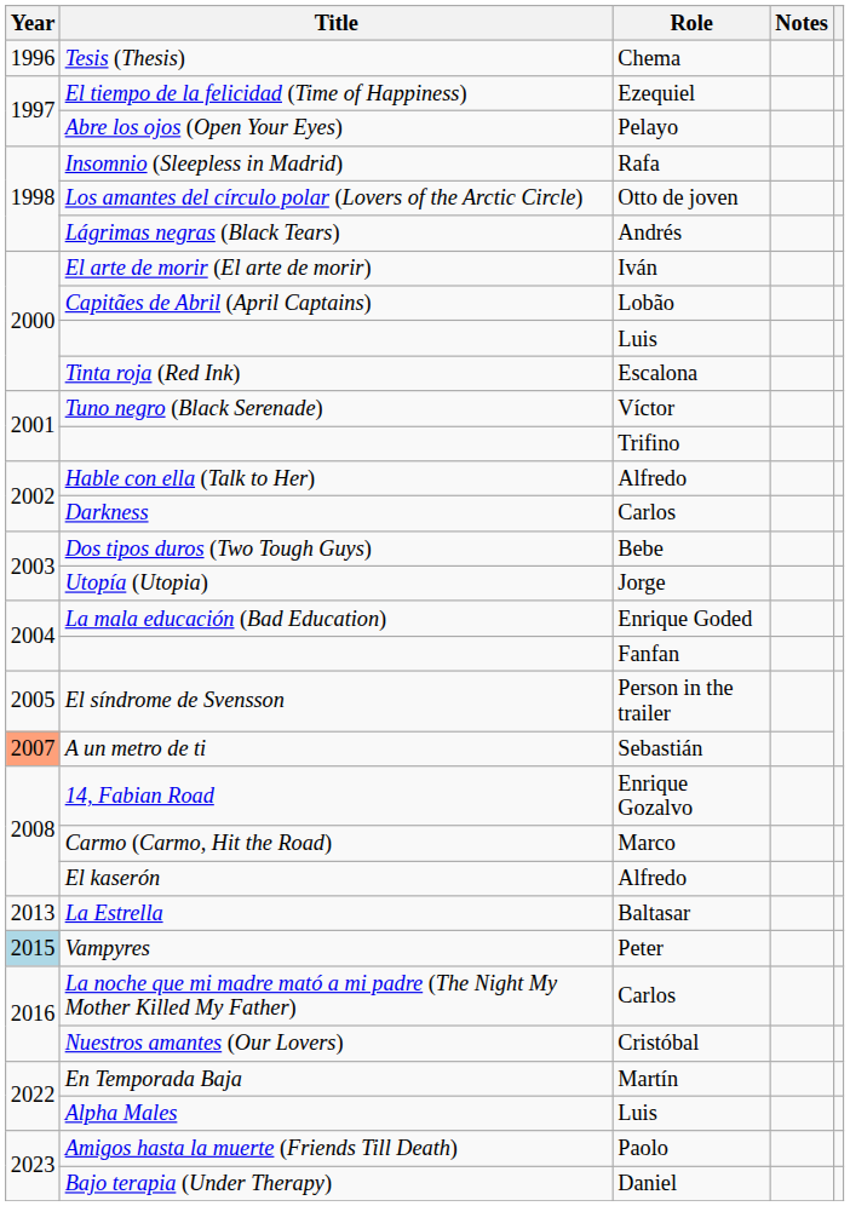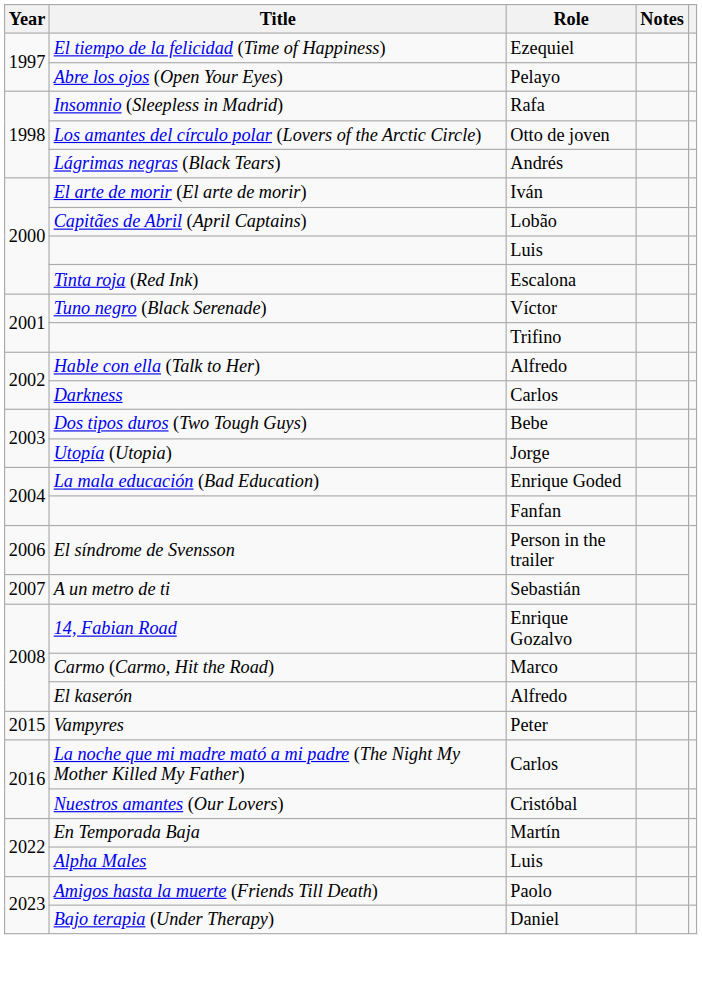 <table class="wikitable sortable">
 <tr>
 <th>Year</th>
 <th>Title</th>
 <th>Role</th>
 <th class = "unsortable">Notes</th>
 <th class = "unsortable"></th>
-</tr>
-<tr>
-<td align = "center">1996</td>
-<td><em><a href='#'>Tesis</a></em> (<em>Thesis</em>)</td>
-<td>Chema</td>
-<td></td>
-<td align = "center"></td>
 </tr>
 <tr>
 <td rowspan = "2" align = "center">1997</td>
 <td><em><a href='#'>El tiempo de la felicidad</a></em> (<em>Time of Happiness</em>)</td>
 <td>Ezequiel</td>
 <td></td>
 <td align = "center"></td>
 </tr>
 <tr>
 <td><em><a href='#'>Abre los ojos</a></em> (<em>Open Your Eyes</em>)</td>
 <td>Pelayo</td>
 <td></td>
 <td align = "center"></td>
 </tr>
 <tr>
 <td rowspan = "3" align = "center">1998</td>
 <td><em><a href='#'>Insomnio</a></em> (<em>Sleepless in Madrid</em>)</td>
 <td>Rafa</td>
 <td></td>
 <td align = "center"></td>
 </tr>
 <tr>
 <td><em><a href='#'>Los amantes del círculo polar</a></em> (<em>Lovers of the Arctic Circle</em>)</td>
 <td>Otto de joven</td>
 <td></td>
 <td align = "center"></td>
 </tr>
 <tr>
 <td><em><a href='#'>Lágrimas negras</a></em> (<em>Black Tears</em>)</td>
 <td>Andrés</td>
 <td></td>
 <td align = "center"></td>
 </tr>
 <tr>
 <td rowspan = "4" align = "center">2000</td>
 <td><em><a href='#'>El arte de morir</a></em> (<em>El arte de morir</em>)</td>
 <td>Iván</td>
 <td></td>
 <td align = "center"></td>
 </tr>
 <tr>
 <td><em><a href='#'>Capitães de Abril</a></em> (<em>April Captains</em>)</td>
 <td>Lobão</td>
 <td></td>
 <td align = "center"></td>
 </tr>
 <tr>
 <td><em></em></td>
 <td>Luis</td>
 <td></td>
 <td align = "center"></td>
 </tr>
 <tr>
 <td><em><a href='#'>Tinta roja</a></em> (<em>Red Ink</em>)</td>
 <td>Escalona</td>
 <td></td>
 <td align = "center"></td>
 </tr>
 <tr>
 <td rowspan = "2" align = "center">2001</td>
 <td><em><a href='#'>Tuno negro</a></em> (<em>Black Serenade</em>)</td>
 <td>Víctor</td>
 <td></td>
 <td align = "center"></td>
 </tr>
 <tr>
 <td><em></em></td>
 <td>Trifino</td>
 <td></td>
 <td align = "center"></td>
 </tr>
 <tr>
 <td rowspan = "2" align = "center">2002</td>
 <td><em><a href='#'>Hable con ella</a></em> (<em>Talk to Her</em>)</td>
 <td>Alfredo</td>
 <td></td>
 <td align = "center"></td>
 </tr>
 <tr>
 <td><em><a href='#'>Darkness</a></em></td>
 <td>Carlos</td>
 <td></td>
 <td align = "center"></td>
 </tr>
 <tr>
 <td rowspan = "2" align = "center">2003</td>
 <td><em><a href='#'>Dos tipos duros</a></em> (<em>Two Tough Guys</em>)</td>
 <td>Bebe</td>
 <td></td>
 <td align = "center"></td>
 </tr>
 <tr>
 <td><em><a href='#'>Utopía</a></em> (<em>Utopia</em>)</td>
 <td>Jorge</td>
 <td></td>
 <td align = "center"></td>
 </tr>
 <tr>
 <td rowspan = "2" align = "center">2004</td>
 <td><em><a href='#'>La mala educación</a></em> (<em>Bad Education</em>)</td>
 <td>Enrique Goded</td>
 <td></td>
 <td align = "center"></td>
 </tr>
 <tr>
 <td><em></em></td>
 <td>Fanfan</td>
 <td></td>
 <td align = "center"></td>
 </tr>
 <tr>
-<td align = "center">2005</td>
+<td align = "center">2006</td>
 <td><em>El síndrome de Svensson</em></td>
 <td>Person in the trailer</td>
 <td></td>
 </tr>
 <tr>
-<td align = "center" style="background: lightsalmon;">2007</td>
+<td align = "center">2007</td>
 <td><em>A un metro de ti</em></td>
 <td>Sebastián</td>
 <td></td>
 </tr>
 <tr>
 <td rowspan = "3" align = "center">2008</td>
 <td><em><a href='#'>14, Fabian Road</a></em></td>
 <td>Enrique Gozalvo</td>
 <td></td>
 <td align = "center"></td>
 </tr>
 <tr>
 <td><em>Carmo</em> (<em>Carmo, Hit the Road</em>)</td>
 <td>Marco</td>
 <td></td>
 <td align = "center"></td>
 </tr>
 <tr>
 <td><em>El kaserón</em></td>
 <td>Alfredo</td>
 <td></td>
 <td align = "center"></td>
 </tr>
 <tr>
-<td align = "center">2013</td>
-<td><em><a href='#'>La Estrella</a></em></td>
-<td>Baltasar</td>
-<td></td>
-<td align = "center"></td>
-</tr>
-<tr>
-<td align = "center" style="background: lightblue;">2015</td>
+<td align = "center">2015</td>
 <td><em>Vampyres</em></td>
 <td>Peter</td>
 <td></td>
 <td align = "center"></td>
 </tr>
 <tr>
 <td rowspan = "2" align = "center">2016</td>
 <td><em><a href='#'>La noche que mi madre mató a mi padre</a></em> (<em>The Night My Mother Killed My Father</em>)</td>
 <td>Carlos</td>
 <td></td>
 <td align = "center"></td>
 </tr>
 <tr>
 <td><em><a href='#'>Nuestros amantes</a></em> (<em>Our Lovers</em>)</td>
 <td>Cristóbal</td>
 <td></td>
 <td></td>
 </tr>
 <tr>
 <td rowspan="2" align = "center">2022</td>
 <td><em>En Temporada Baja</em></td>
 <td>Martín</td>
 <td></td>
 <td></td>
 </tr>
 <tr>
 <td><em><a href='#'>Alpha Males</a></em></td>
 <td>Luis</td>
 <td></td>
 </tr>
 <tr>
 <td rowspan="2" align = "center">2023</td>
 <td><a href='#'><em>Amigos hasta la muerte</em></a> (<em>Friends Till Death</em>)</td>
 <td>Paolo</td>
 <td></td>
 <td></td>
 </tr>
 <tr>
 <td><em><a href='#'>Bajo terapia</a></em> (<em>Under Therapy</em>)</td>
 <td>Daniel</td>
 <td></td>
 <td align="center"></td>
 </tr>
 </table>
